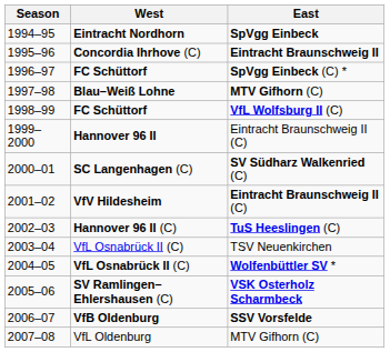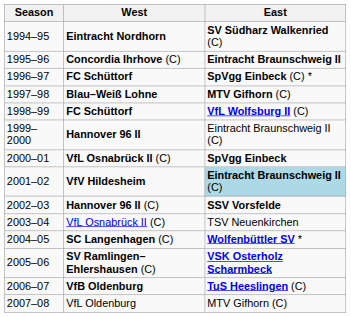 <table class="wikitable">
 <tr align="center" bgcolor="#dfdfdf">
 <th width="80">Season</th>
 <th width="200">West</th>
 <th width="200">East</th>
 </tr>
 <tr>
 <td>1994–95</td>
 <td><strong>Eintracht Nordhorn</strong></td>
-<td><strong>SpVgg Einbeck</strong></td>
+<td><strong>SV Südharz Walkenried</strong> (C)</td>
 </tr>
 <tr>
 <td>1995–96</td>
 <td><strong>Concordia Ihrhove</strong> (C)</td>
 <td><strong>Eintracht Braunschweig II</strong></td>
 </tr>
 <tr>
 <td>1996–97</td>
 <td><strong>FC Schüttorf</strong></td>
 <td><strong>SpVgg Einbeck</strong> (C) *</td>
 </tr>
 <tr>
 <td>1997–98</td>
 <td><strong>Blau–Weiß Lohne</strong></td>
 <td><strong>MTV Gifhorn</strong> (C)</td>
 </tr>
 <tr>
 <td>1998–99</td>
 <td><strong>FC Schüttorf</strong></td>
 <td><strong><a href='#'>VfL Wolfsburg II</a></strong> (C)</td>
 </tr>
 <tr>
 <td>1999–2000</td>
 <td><strong>Hannover 96 II</strong></td>
 <td>Eintracht Braunschweig II (C)</td>
 </tr>
 <tr>
 <td>2000–01</td>
-<td><strong>SC Langenhagen</strong> (C)</td>
-<td><strong>SV Südharz Walkenried</strong> (C)</td>
+<td><strong>VfL Osnabrück II</strong> (C)</td>
+<td><strong>SpVgg Einbeck</strong></td>
 </tr>
 <tr>
 <td>2001–02</td>
 <td><strong>VfV Hildesheim</strong></td>
-<td><strong>Eintracht Braunschweig II</strong> (C)</td>
+<td style="background: lightblue;"><strong>Eintracht Braunschweig II</strong> (C)</td>
 </tr>
 <tr>
 <td>2002–03</td>
 <td><strong>Hannover 96 II</strong> (C)</td>
-<td><strong><a href='#'>TuS Heeslingen</a></strong> (C)</td>
+<td><strong>SSV Vorsfelde</strong></td>
 </tr>
 <tr>
 <td>2003–04</td>
 <td><a href='#'>VfL Osnabrück II</a> (C)</td>
 <td>TSV Neuenkirchen</td>
 </tr>
 <tr>
 <td>2004–05</td>
-<td><strong>VfL Osnabrück II</strong> (C)</td>
+<td><strong>SC Langenhagen</strong> (C)</td>
 <td><strong><a href='#'>Wolfenbüttler SV</a></strong> *</td>
 </tr>
 <tr>
 <td>2005–06</td>
 <td><strong>SV Ramlingen–Ehlershausen</strong> (C)</td>
 <td><strong><a href='#'>VSK Osterholz Scharmbeck</a></strong></td>
 </tr>
 <tr>
 <td>2006–07</td>
 <td><strong>VfB Oldenburg</strong></td>
-<td><strong>SSV Vorsfelde</strong></td>
+<td><strong><a href='#'>TuS Heeslingen</a></strong> (C)</td>
 </tr>
 <tr>
 <td>2007–08</td>
 <td>VfL Oldenburg</td>
 <td>MTV Gifhorn (C)</td>
 </tr>
 </table>
